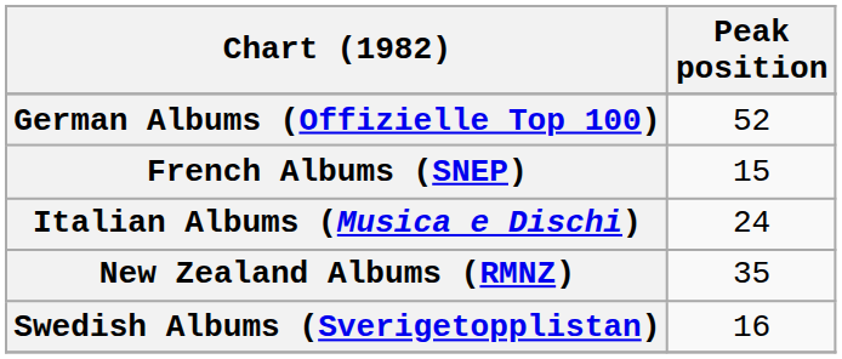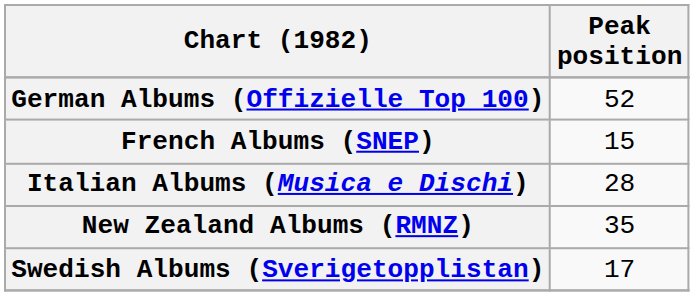 <table class="wikitable plainrowheaders sortable" style="text-align:center;">
 <tr>
 <th scope="col">Chart (1982)</th>
 <th scope="col">Peak<br>position</th>
 </tr>
 <tr>
 </tr>
 <tr>
 <th scope="row">German Albums (<a href='#'>Offizielle Top 100</a>)</th>
 <td>52</td>
 </tr>
 <tr>
 <th scope="row">French Albums (<a href='#'>SNEP</a>)</th>
 <td>15</td>
 </tr>
 <tr>
 <th scope="row">Italian Albums (<em><a href='#'>Musica e Dischi</a></em>)</th>
-<td>24</td>
+<td>28</td>
 </tr>
 <tr>
 <th scope="row">New Zealand Albums (<a href='#'>RMNZ</a>)</th>
 <td>35</td>
 </tr>
 <tr>
 <th scope="row">Swedish Albums (<a href='#'>Sverigetopplistan</a>)</th>
-<td>16</td>
+<td>17</td>
 </tr>
 <tr>
 </tr>
 </table>
